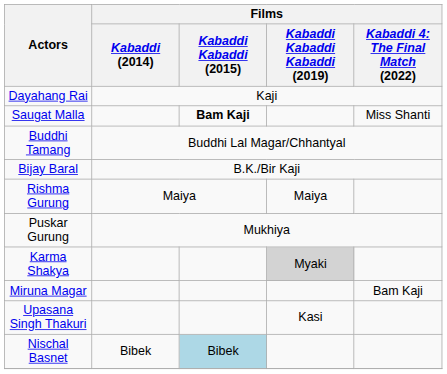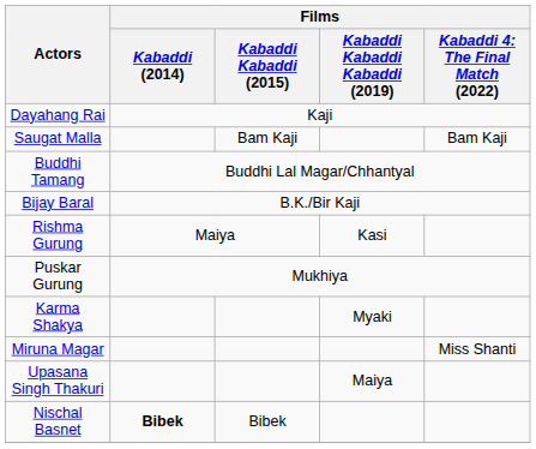 <table class="wikitable" style="text-align:center; width:90%;">
 <tr>
 <th scope="col" rowspan="2" style="text-align:center width=100%;">Actors</th>
 <th scope="col" colspan="8" style="text-align:center:">Films</th>
 </tr>
 <tr>
 <th scope="col" style="width:20%"><em><a href='#'>Kabaddi</a></em> <br>(2014)</th>
 <th scope="col" style="width:20%"><em><a href='#'>Kabaddi Kabaddi</a></em> <br>(2015)</th>
 <th scope="col" style="width:20%"><em><a href='#'>Kabaddi Kabaddi Kabaddi</a></em> <br>(2019)</th>
 <th scope="col" style="width:20%"><em><a href='#'>Kabaddi 4: The Final Match</a></em> <br>(2022)</th>
 </tr>
 <tr>
 <td><a href='#'>Dayahang Rai</a></td>
 <td colspan="4">Kaji </td>
 </tr>
 <tr>
 <td><a href='#'>Saugat Malla</a></td>
 <td></td>
-<td><strong>Bam Kaji </strong></td>
+<td>Bam Kaji </td>
 <td></td>
-<td>Miss Shanti </td>
+<td>Bam Kaji </td>
 </tr>
 <tr>
 <td><a href='#'>Buddhi Tamang</a></td>
 <td colspan="4">Buddhi Lal Magar/Chhantyal </td>
 </tr>
 <tr>
 <td><a href='#'>Bijay Baral</a></td>
 <td colspan="4">B.K./Bir Kaji </td>
 </tr>
 <tr>
 <td><a href='#'>Rishma Gurung</a></td>
 <td colspan="2">Maiya </td>
-<td>Maiya </td>
+<td>Kasi </td>
 <td></td>
 </tr>
 <tr>
 <td>Puskar Gurung</td>
 <td colspan="4">Mukhiya</td>
 </tr>
 <tr>
 <td><a href='#'>Karma Shakya</a></td>
 <td></td>
 <td></td>
-<td style="background: lightgrey;">Myaki </td>
+<td>Myaki </td>
 <td></td>
 </tr>
 <tr>
 <td><a href='#'>Miruna Magar</a></td>
 <td></td>
 <td></td>
 <td></td>
-<td>Bam Kaji </td>
+<td>Miss Shanti </td>
 </tr>
 <tr>
 <td><a href='#'>Upasana Singh Thakuri</a></td>
 <td></td>
 <td></td>
-<td>Kasi </td>
+<td>Maiya </td>
 <td></td>
 </tr>
 <tr>
 <td><a href='#'>Nischal Basnet</a></td>
+<td><strong>Bibek </strong></td>
 <td>Bibek </td>
-<td style="background: lightblue;">Bibek </td>
 <td></td>
 <td></td>
 </tr>
 <tr>
 </tr>
 </table>
